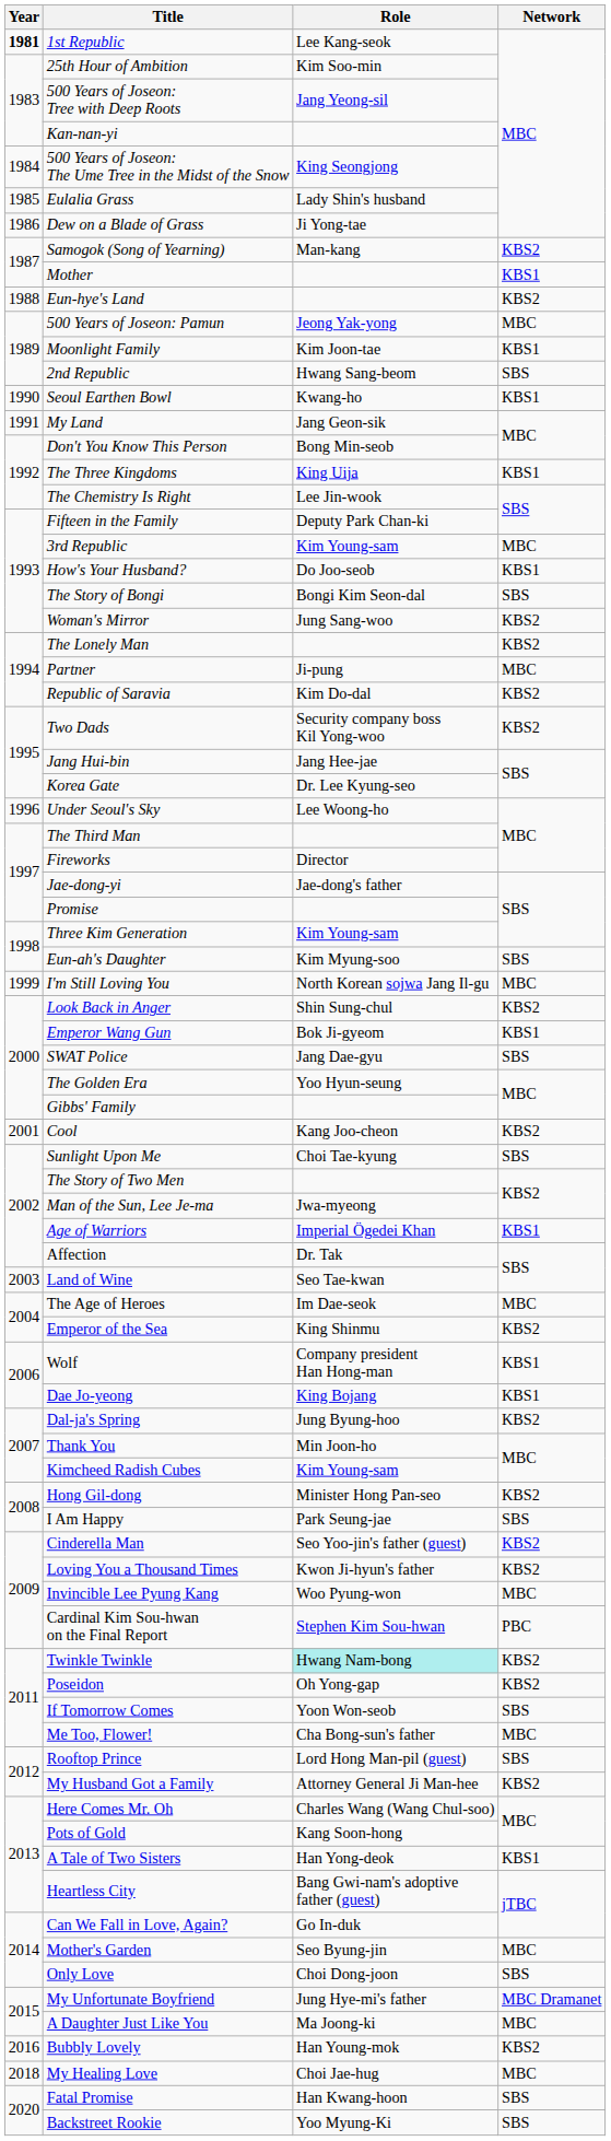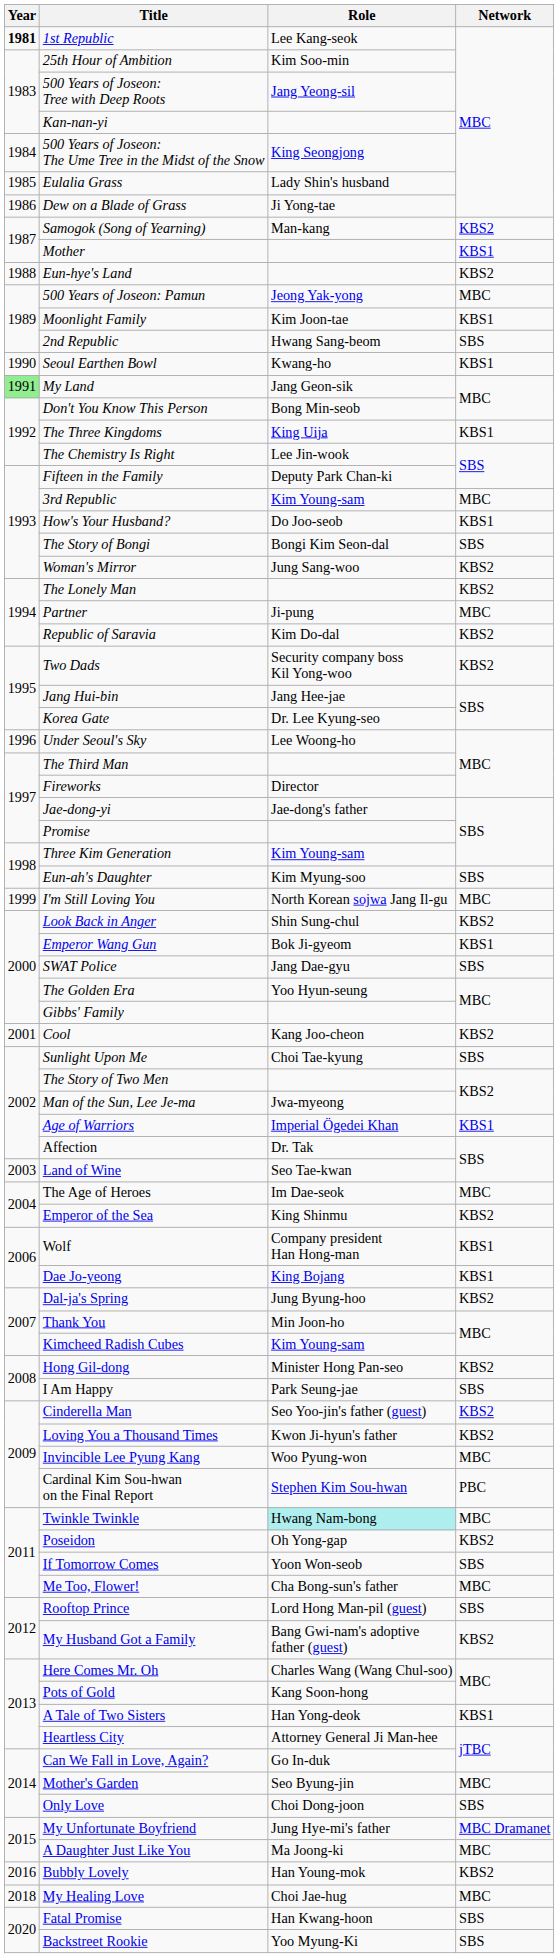 <table class="wikitable">
 <tr>
 <th>Year</th>
 <th>Title</th>
 <th>Role</th>
 <th>Network</th>
 </tr>
 <tr>
 <td><strong>1981</strong></td>
 <td><em><a href='#'>1st Republic</a></em></td>
 <td>Lee Kang-seok</td>
 <td rowspan=7><a href='#'>MBC</a></td>
 </tr>
 <tr>
 <td rowspan=3>1983</td>
 <td><em>25th Hour of Ambition</em></td>
 <td>Kim Soo-min</td>
 </tr>
 <tr>
 <td><em>500 Years of Joseon: <br> Tree with Deep Roots</em></td>
 <td><a href='#'>Jang Yeong-sil</a></td>
 </tr>
 <tr>
 <td><em>Kan-nan-yi</em></td>
 <td></td>
 </tr>
 <tr>
 <td>1984</td>
 <td><em>500 Years of Joseon: <br> The Ume Tree in the Midst of the Snow</em></td>
 <td><a href='#'>King Seongjong</a></td>
 </tr>
 <tr>
 <td>1985</td>
 <td><em>Eulalia Grass</em></td>
 <td>Lady Shin's husband</td>
 </tr>
 <tr>
 <td>1986</td>
 <td><em>Dew on a Blade of Grass</em></td>
 <td>Ji Yong-tae</td>
 </tr>
 <tr>
 <td rowspan=2>1987</td>
 <td><em>Samogok (Song of Yearning)</em></td>
 <td>Man-kang</td>
 <td><a href='#'>KBS2</a></td>
 </tr>
 <tr>
 <td><em>Mother</em></td>
 <td></td>
 <td><a href='#'>KBS1</a></td>
 </tr>
 <tr>
 <td>1988</td>
 <td><em>Eun-hye's Land</em></td>
 <td></td>
 <td>KBS2</td>
 </tr>
 <tr>
 <td rowspan=3>1989</td>
 <td><em>500 Years of Joseon: Pamun</em></td>
 <td><a href='#'>Jeong Yak-yong</a></td>
 <td>MBC</td>
 </tr>
 <tr>
 <td><em>Moonlight Family</em></td>
 <td>Kim Joon-tae</td>
 <td>KBS1</td>
 </tr>
 <tr>
 <td><em>2nd Republic</em></td>
 <td>Hwang Sang-beom</td>
 <td>SBS</td>
 </tr>
 <tr>
 <td>1990</td>
 <td><em>Seoul Earthen Bowl</em></td>
 <td>Kwang-ho</td>
 <td>KBS1</td>
 </tr>
 <tr>
-<td>1991</td>
+<td style="background: lightgreen;">1991</td>
 <td><em>My Land</em></td>
 <td>Jang Geon-sik</td>
 <td rowspan=2>MBC</td>
 </tr>
 <tr>
 <td rowspan=3>1992</td>
 <td><em>Don't You Know This Person</em></td>
 <td>Bong Min-seob</td>
 </tr>
 <tr>
 <td><em>The Three Kingdoms</em></td>
 <td><a href='#'>King Uija</a></td>
 <td>KBS1</td>
 </tr>
 <tr>
 <td><em>The Chemistry Is Right</em></td>
 <td>Lee Jin-wook</td>
 <td rowspan=2><a href='#'>SBS</a></td>
 </tr>
 <tr>
 <td rowspan=5>1993</td>
 <td><em>Fifteen in the Family</em></td>
 <td>Deputy Park Chan-ki</td>
 </tr>
 <tr>
 <td><em>3rd Republic</em></td>
 <td><a href='#'>Kim Young-sam</a></td>
 <td>MBC</td>
 </tr>
 <tr>
 <td><em>How's Your Husband?</em></td>
 <td>Do Joo-seob</td>
 <td>KBS1</td>
 </tr>
 <tr>
 <td><em>The Story of Bongi</em></td>
 <td>Bongi Kim Seon-dal</td>
 <td>SBS</td>
 </tr>
 <tr>
 <td><em>Woman's Mirror</em></td>
 <td>Jung Sang-woo</td>
 <td>KBS2</td>
 </tr>
 <tr>
 <td rowspan=3>1994</td>
 <td><em>The Lonely Man</em></td>
 <td></td>
 <td>KBS2</td>
 </tr>
 <tr>
 <td> <em>Partner</em></td>
 <td>Ji-pung</td>
 <td>MBC</td>
 </tr>
 <tr>
 <td><em>Republic of Saravia</em></td>
 <td>Kim Do-dal</td>
 <td>KBS2</td>
 </tr>
 <tr>
 <td rowspan=3>1995</td>
 <td><em>Two Dads</em></td>
 <td>Security company boss <br> Kil Yong-woo</td>
 <td>KBS2</td>
 </tr>
 <tr>
 <td><em>Jang Hui-bin</em></td>
 <td>Jang Hee-jae</td>
 <td rowspan=2>SBS</td>
 </tr>
 <tr>
 <td><em>Korea Gate</em></td>
 <td>Dr. Lee Kyung-seo</td>
 </tr>
 <tr>
 <td>1996</td>
 <td><em>Under Seoul's Sky</em></td>
 <td>Lee Woong-ho</td>
 <td rowspan=3>MBC</td>
 </tr>
 <tr>
 <td rowspan=4>1997</td>
 <td><em>The Third Man</em></td>
 <td></td>
 </tr>
 <tr>
 <td><em>Fireworks</em></td>
 <td>Director</td>
 </tr>
 <tr>
 <td><em>Jae-dong-yi</em></td>
 <td>Jae-dong's father</td>
 <td rowspan=3>SBS</td>
 </tr>
 <tr>
 <td><em>Promise</em></td>
 <td></td>
 </tr>
 <tr>
 <td rowspan=2>1998</td>
 <td><em>Three Kim Generation</em></td>
 <td><a href='#'>Kim Young-sam</a></td>
 </tr>
 <tr>
 <td><em>Eun-ah's Daughter</em></td>
 <td>Kim Myung-soo</td>
 <td>SBS</td>
 </tr>
 <tr>
 <td>1999</td>
 <td><em>I'm Still Loving You</em></td>
 <td>North Korean <a href='#'>sojwa</a> Jang Il-gu</td>
 <td>MBC</td>
 </tr>
 <tr>
 <td rowspan=5>2000</td>
 <td><em><a href='#'>Look Back in Anger</a></em></td>
 <td>Shin Sung-chul</td>
 <td>KBS2</td>
 </tr>
 <tr>
 <td><em><a href='#'>Emperor Wang Gun</a></em></td>
 <td>Bok Ji-gyeom</td>
 <td>KBS1</td>
 </tr>
 <tr>
 <td><em>SWAT Police</em></td>
 <td>Jang Dae-gyu</td>
 <td>SBS</td>
 </tr>
 <tr>
 <td><em>The Golden Era</em></td>
 <td>Yoo Hyun-seung</td>
 <td rowspan=2>MBC</td>
 </tr>
 <tr>
 <td><em>Gibbs' Family</em></td>
 <td></td>
 </tr>
 <tr>
 <td>2001</td>
 <td><em>Cool</em></td>
 <td>Kang Joo-cheon</td>
 <td>KBS2</td>
 </tr>
 <tr>
 <td rowspan=5>2002</td>
 <td><em>Sunlight Upon Me</em></td>
 <td>Choi Tae-kyung</td>
 <td>SBS</td>
 </tr>
 <tr>
 <td><em>The Story of Two Men</em></td>
 <td></td>
 <td rowspan=2>KBS2</td>
 </tr>
 <tr>
 <td><em>Man of the Sun, Lee Je-ma</em></td>
 <td>Jwa-myeong</td>
 </tr>
 <tr>
 <td><em><a href='#'>Age of Warriors</a></td>
 <td><a href='#'>Imperial Ögedei Khan</a></td>
 <td><a href='#'>KBS1</a></td>
 </tr>
 <tr>
 <td></em>Affection<em></td>
 <td>Dr. Tak</td>
 <td rowspan=2>SBS</td>
 </tr>
 <tr>
 <td>2003</td>
 <td></em><a href='#'>Land of Wine</a><em></td>
 <td>Seo Tae-kwan</td>
 </tr>
 <tr>
 <td rowspan=2>2004</td>
 <td></em>The Age of Heroes<em></td>
 <td>Im Dae-seok</td>
 <td>MBC</td>
 </tr>
 <tr>
 <td></em><a href='#'>Emperor of the Sea</a><em></td>
 <td>King Shinmu</td>
 <td>KBS2</td>
 </tr>
 <tr>
 <td rowspan=2>2006</td>
 <td></em>Wolf<em></td>
 <td>Company president <br> Han Hong-man</td>
 <td>KBS1</td>
 </tr>
 <tr>
 <td></em><a href='#'>Dae Jo-yeong</a><em></td>
 <td><a href='#'>King Bojang</a></td>
 <td>KBS1</td>
 </tr>
 <tr>
 <td rowspan=3>2007</td>
 <td></em><a href='#'>Dal-ja's Spring</a><em></td>
 <td>Jung Byung-hoo</td>
 <td>KBS2</td>
 </tr>
 <tr>
 <td></em><a href='#'>Thank You</a><em></td>
 <td>Min Joon-ho</td>
 <td rowspan=2>MBC</td>
 </tr>
 <tr>
 <td></em><a href='#'>Kimcheed Radish Cubes</a><em></td>
 <td><a href='#'>Kim Young-sam</a></td>
 </tr>
 <tr>
 <td rowspan=2>2008</td>
 <td></em><a href='#'>Hong Gil-dong</a><em></td>
 <td>Minister Hong Pan-seo</td>
 <td>KBS2</td>
 </tr>
 <tr>
 <td></em>I Am Happy<em></td>
 <td>Park Seung-jae</td>
 <td>SBS</td>
 </tr>
 <tr>
 <td rowspan=4>2009</td>
 <td></em><a href='#'>Cinderella Man</a><em></td>
 <td>Seo Yoo-jin's father (<a href='#'>guest</a>)</td>
 <td><a href='#'>KBS2</a></td>
 </tr>
 <tr>
 <td></em><a href='#'>Loving You a Thousand Times</a><em></td>
 <td>Kwon Ji-hyun's father</td>
 <td>KBS2</td>
 </tr>
 <tr>
 <td></em><a href='#'>Invincible Lee Pyung Kang</a><em></td>
 <td>Woo Pyung-won</td>
 <td>MBC</td>
 </tr>
 <tr>
 <td></em>Cardinal Kim Sou-hwan <br> on the Final Report<em></td>
 <td><a href='#'>Stephen Kim Sou-hwan</a></td>
 <td>PBC</td>
 </tr>
 <tr>
 <td rowspan=4>2011</td>
 <td></em><a href='#'>Twinkle Twinkle</a><em></td>
 <td style="background: paleturquoise;">Hwang Nam-bong</td>
-<td>KBS2</td>
+<td>MBC</td>
 </tr>
 <tr>
 <td></em><a href='#'>Poseidon</a><em></td>
 <td>Oh Yong-gap</td>
 <td>KBS2</td>
 </tr>
 <tr>
 <td></em><a href='#'>If Tomorrow Comes</a><em></td>
 <td>Yoon Won-seob</td>
 <td>SBS</td>
 </tr>
 <tr>
 <td></em><a href='#'>Me Too, Flower!</a><em></td>
 <td>Cha Bong-sun's father</td>
 <td>MBC</td>
 </tr>
 <tr>
 <td rowspan=2>2012</td>
 <td></em><a href='#'>Rooftop Prince</a><em></td>
 <td>Lord Hong Man-pil (<a href='#'>guest</a>)</td>
 <td>SBS</td>
 </tr>
 <tr>
 <td></em><a href='#'>My Husband Got a Family</a><em></td>
-<td>Attorney General Ji Man-hee</td>
+<td>Bang Gwi-nam's adoptive <br> father (<a href='#'>guest</a>)</td>
 <td>KBS2</td>
 </tr>
 <tr>
 <td rowspan=4>2013</td>
 <td></em><a href='#'>Here Comes Mr. Oh</a><em></td>
 <td>Charles Wang (Wang Chul-soo)</td>
 <td rowspan=2>MBC</td>
 </tr>
 <tr>
 <td></em><a href='#'>Pots of Gold</a><em></td>
 <td>Kang Soon-hong</td>
 </tr>
 <tr>
 <td></em><a href='#'>A Tale of Two Sisters</a><em></td>
 <td>Han Yong-deok</td>
 <td>KBS1</td>
 </tr>
 <tr>
 <td></em><a href='#'>Heartless City</a><em></td>
-<td>Bang Gwi-nam's adoptive <br> father (<a href='#'>guest</a>)</td>
+<td>Attorney General Ji Man-hee</td>
 <td rowspan=2><a href='#'>jTBC</a></td>
 </tr>
 <tr>
 <td rowspan=3>2014</td>
 <td></em><a href='#'>Can We Fall in Love, Again?</a><em></td>
 <td>Go In-duk</td>
 </tr>
 <tr>
 <td></em><a href='#'>Mother's Garden</a><em></td>
 <td>Seo Byung-jin</td>
 <td>MBC</td>
 </tr>
 <tr>
 <td></em><a href='#'>Only Love</a><em></td>
 <td>Choi Dong-joon</td>
 <td>SBS</td>
 </tr>
 <tr>
 <td rowspan=2>2015</td>
 <td></em><a href='#'>My Unfortunate Boyfriend</a><em></td>
 <td>Jung Hye-mi's father</td>
 <td><a href='#'>MBC Dramanet</a></td>
 </tr>
 <tr>
 <td></em><a href='#'>A Daughter Just Like You</a><em></td>
 <td>Ma Joong-ki</td>
 <td>MBC</td>
 </tr>
 <tr>
 <td>2016</td>
 <td></em><a href='#'>Bubbly Lovely</a><em></td>
 <td>Han Young-mok</td>
 <td>KBS2</td>
 </tr>
 <tr>
 <td>2018</td>
 <td></em><a href='#'>My Healing Love</a><em></td>
 <td>Choi Jae-hug</td>
 <td>MBC</td>
 </tr>
 <tr>
 <td rowspan=2>2020</td>
 <td></em><a href='#'>Fatal Promise</a><em></td>
 <td>Han Kwang-hoon</td>
 <td>SBS</td>
 </tr>
 <tr>
 <td></em><a href='#'>Backstreet Rookie</a><em></td>
 <td>Yoo Myung-Ki</td>
 <td>SBS</td>
 </tr>
 </table>
